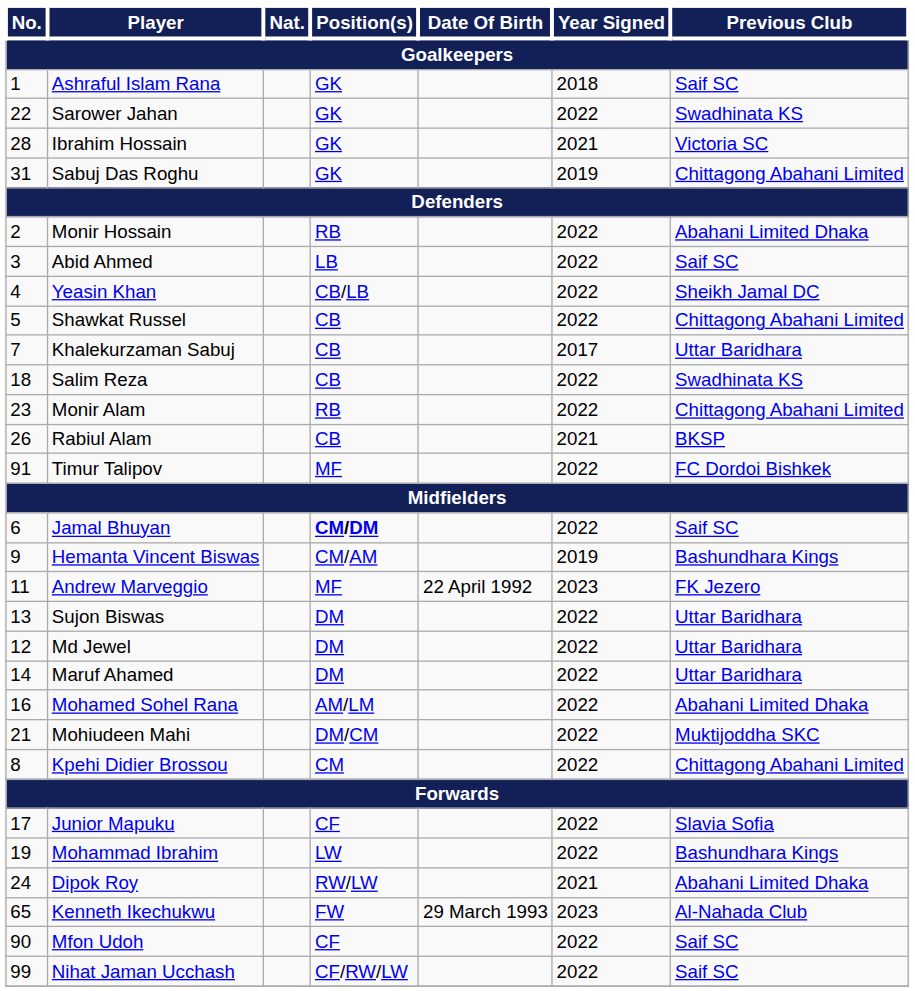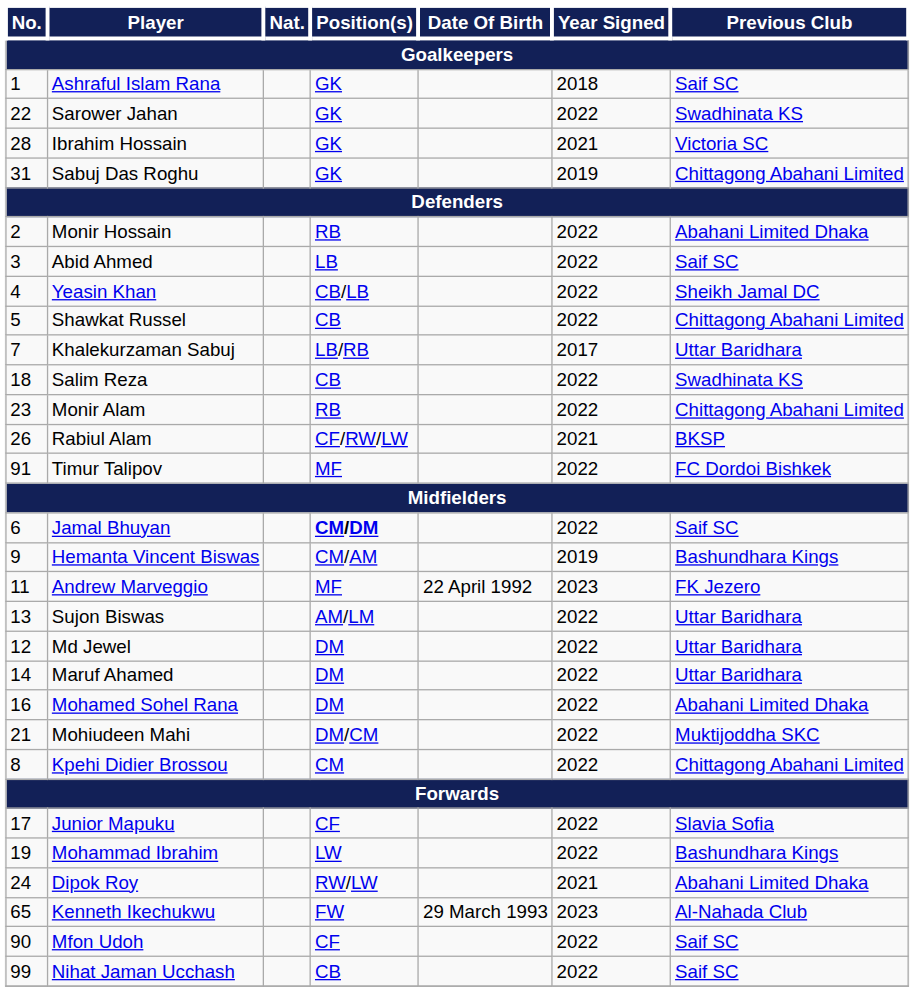 <table class="wikitable" style="text-align:left; font-size:90%;">
 <tr>
 <th style="background:#122057; border: 3px solid #FFFFFF;color:#FFFFFF; text-align:center;">No.</th>
 <th style="background:#122057; border: 3px solid #FFFFFF;color:#FFFFFF; text-align:center;">Player</th>
 <th style="background:#122057; border: 3px solid #FFFFFF; color:#FFFFFF; text-align:center;">Nat.</th>
 <th style="background:#122057; border: 3px solid #FFFFFF; color:#FFFFFF; text-align:center;">Position(s)</th>
 <th style="background:#122057; border: 3px solid #FFFFFF;color:#FFFFFF; text-align:center;">Date Of Birth</th>
 <th style="background:#122057; border: 3px solid #FFFFFF;color:#FFFFFF; text-align:center;">Year Signed</th>
 <th style="background:#122057; border: 3px solid #FFFFFF;color:#FFFFFF; text-align:center;">Previous Club</th>
 </tr>
 <tr>
 <th colspan="7" style="background:#122057; color:#FFFFFF; text-align:center"><strong>Goalkeepers</strong></th>
 </tr>
 <tr>
 <td>1</td>
 <td><a href='#'>Ashraful Islam Rana</a></td>
 <td></td>
 <td><a href='#'>GK</a></td>
 <td></td>
 <td>2018</td>
 <td> <a href='#'>Saif SC</a></td>
 </tr>
 <tr>
 <td>22</td>
 <td>Sarower Jahan</td>
 <td></td>
 <td><a href='#'>GK</a></td>
 <td></td>
 <td>2022</td>
 <td> <a href='#'>Swadhinata KS</a></td>
 </tr>
 <tr>
 <td>28</td>
 <td>Ibrahim Hossain</td>
 <td></td>
 <td><a href='#'>GK</a></td>
 <td></td>
 <td>2021</td>
 <td> <a href='#'>Victoria SC</a></td>
 </tr>
 <tr>
 <td>31</td>
 <td>Sabuj Das Roghu</td>
 <td></td>
 <td><a href='#'>GK</a></td>
 <td></td>
 <td>2019</td>
 <td> <a href='#'>Chittagong Abahani Limited</a></td>
 </tr>
 <tr>
 <th colspan="7" style="background:#122057; color:#FFFFFF; text-align:center"><strong>Defenders</strong></th>
 </tr>
 <tr>
 <td>2</td>
 <td>Monir Hossain</td>
 <td></td>
 <td><a href='#'>RB</a></td>
 <td></td>
 <td>2022</td>
 <td> <a href='#'>Abahani Limited Dhaka</a></td>
 </tr>
 <tr>
 <td>3</td>
 <td>Abid Ahmed</td>
 <td></td>
 <td><a href='#'>LB</a></td>
 <td></td>
 <td>2022</td>
 <td> <a href='#'>Saif SC</a></td>
 </tr>
 <tr>
 <td>4</td>
 <td><a href='#'>Yeasin Khan</a></td>
 <td></td>
 <td><a href='#'>CB</a>/<a href='#'>LB</a></td>
 <td></td>
 <td>2022</td>
 <td> <a href='#'>Sheikh Jamal DC</a></td>
 </tr>
 <tr>
 <td>5</td>
 <td>Shawkat Russel</td>
 <td></td>
 <td><a href='#'>CB</a></td>
 <td></td>
 <td>2022</td>
 <td> <a href='#'>Chittagong Abahani Limited</a></td>
 </tr>
 <tr>
 <td>7</td>
 <td>Khalekurzaman Sabuj</td>
 <td></td>
-<td><a href='#'>CB</a></td>
+<td><a href='#'>LB</a>/<a href='#'>RB</a></td>
 <td></td>
 <td>2017</td>
 <td> <a href='#'>Uttar Baridhara</a></td>
 </tr>
 <tr>
 <td>18</td>
 <td>Salim Reza</td>
 <td></td>
 <td><a href='#'>CB</a></td>
 <td></td>
 <td>2022</td>
 <td> <a href='#'>Swadhinata KS</a></td>
 </tr>
 <tr>
 <td>23</td>
 <td>Monir Alam</td>
 <td></td>
 <td><a href='#'>RB</a></td>
 <td></td>
 <td>2022</td>
 <td> <a href='#'>Chittagong Abahani Limited</a></td>
 </tr>
 <tr>
 <td>26</td>
 <td>Rabiul Alam</td>
 <td></td>
-<td><a href='#'>CB</a></td>
+<td><a href='#'>CF</a>/<a href='#'>RW</a>/<a href='#'>LW</a></td>
 <td></td>
 <td>2021</td>
 <td> <a href='#'>BKSP</a></td>
 </tr>
 <tr>
 <td>91</td>
 <td>Timur Talipov</td>
 <td></td>
 <td><a href='#'>MF</a></td>
 <td></td>
 <td>2022</td>
 <td> <a href='#'>FC Dordoi Bishkek</a></td>
 </tr>
 <tr>
 <th colspan="8" style="background:#122057; color:#FFFFFF; text-align:center"><strong>Midfielders</strong></th>
 </tr>
 <tr>
 <td>6</td>
 <td><a href='#'>Jamal Bhuyan</a></td>
 <td></td>
 <td><strong><a href='#'>CM</a>/<a href='#'>DM</a></strong></td>
 <td></td>
 <td>2022</td>
 <td> <a href='#'>Saif SC</a></td>
 </tr>
 <tr>
 <td>9</td>
 <td><a href='#'>Hemanta Vincent Biswas</a></td>
 <td></td>
 <td><a href='#'>CM</a>/<a href='#'>AM</a></td>
 <td></td>
 <td>2019</td>
 <td> <a href='#'>Bashundhara Kings</a></td>
 </tr>
 <tr>
 <td>11</td>
 <td><a href='#'>Andrew Marveggio</a></td>
 <td></td>
 <td><a href='#'>MF</a></td>
 <td>22 April 1992</td>
 <td>2023</td>
 <td> <a href='#'>FK Jezero</a></td>
 </tr>
 <tr>
 <td>13</td>
 <td>Sujon Biswas</td>
 <td></td>
-<td><a href='#'>DM</a></td>
+<td><a href='#'>AM</a>/<a href='#'>LM</a></td>
 <td></td>
 <td>2022</td>
 <td> <a href='#'>Uttar Baridhara</a></td>
 </tr>
 <tr>
 <td>12</td>
 <td>Md Jewel</td>
 <td></td>
 <td><a href='#'>DM</a></td>
 <td></td>
 <td>2022</td>
 <td> <a href='#'>Uttar Baridhara</a></td>
 </tr>
 <tr>
 <td>14</td>
 <td>Maruf Ahamed</td>
 <td></td>
 <td><a href='#'>DM</a></td>
 <td></td>
 <td>2022</td>
 <td> <a href='#'>Uttar Baridhara</a></td>
 </tr>
 <tr>
 <td>16</td>
 <td><a href='#'>Mohamed Sohel Rana</a></td>
 <td></td>
-<td><a href='#'>AM</a>/<a href='#'>LM</a></td>
+<td><a href='#'>DM</a></td>
 <td></td>
 <td>2022</td>
 <td> <a href='#'>Abahani Limited Dhaka</a></td>
 </tr>
 <tr>
 <td>21</td>
 <td>Mohiudeen Mahi</td>
 <td></td>
 <td><a href='#'>DM</a>/<a href='#'>CM</a></td>
 <td></td>
 <td>2022</td>
 <td> <a href='#'>Muktijoddha SKC</a></td>
 </tr>
 <tr>
 <td>8</td>
 <td><a href='#'>Kpehi Didier Brossou</a></td>
 <td></td>
 <td><a href='#'>CM</a></td>
 <td></td>
 <td>2022</td>
 <td> <a href='#'>Chittagong Abahani Limited</a></td>
 </tr>
 <tr>
 <th colspan="7" style="background:#122057; color:#FFFFFF; text-align:center"><strong>Forwards</strong></th>
 </tr>
 <tr>
 <td>17</td>
 <td><a href='#'>Junior Mapuku</a></td>
 <td></td>
 <td><a href='#'>CF</a></td>
 <td></td>
 <td>2022</td>
 <td> <a href='#'>Slavia Sofia</a></td>
 </tr>
 <tr>
 <td>19</td>
 <td><a href='#'>Mohammad Ibrahim</a></td>
 <td></td>
 <td><a href='#'>LW</a></td>
 <td></td>
 <td>2022</td>
 <td> <a href='#'>Bashundhara Kings</a></td>
 </tr>
 <tr>
 <td>24</td>
 <td><a href='#'>Dipok Roy</a></td>
 <td></td>
 <td><a href='#'>RW</a>/<a href='#'>LW</a></td>
 <td></td>
 <td>2021</td>
 <td> <a href='#'>Abahani Limited Dhaka</a></td>
 </tr>
 <tr>
 <td>65</td>
 <td><a href='#'>Kenneth Ikechukwu</a></td>
 <td></td>
 <td><a href='#'>FW</a></td>
 <td>29 March 1993</td>
 <td>2023</td>
 <td> <a href='#'>Al-Nahada Club</a></td>
 </tr>
 <tr>
 <td>90</td>
 <td><a href='#'>Mfon Udoh</a></td>
 <td></td>
 <td><a href='#'>CF</a></td>
 <td></td>
 <td>2022</td>
 <td> <a href='#'>Saif SC</a></td>
 </tr>
 <tr>
 <td>99</td>
 <td><a href='#'>Nihat Jaman Ucchash</a></td>
 <td></td>
-<td><a href='#'>CF</a>/<a href='#'>RW</a>/<a href='#'>LW</a></td>
+<td><a href='#'>CB</a></td>
 <td></td>
 <td>2022</td>
 <td> <a href='#'>Saif SC</a></td>
 </tr>
 <tr>
 </tr>
 </table>
